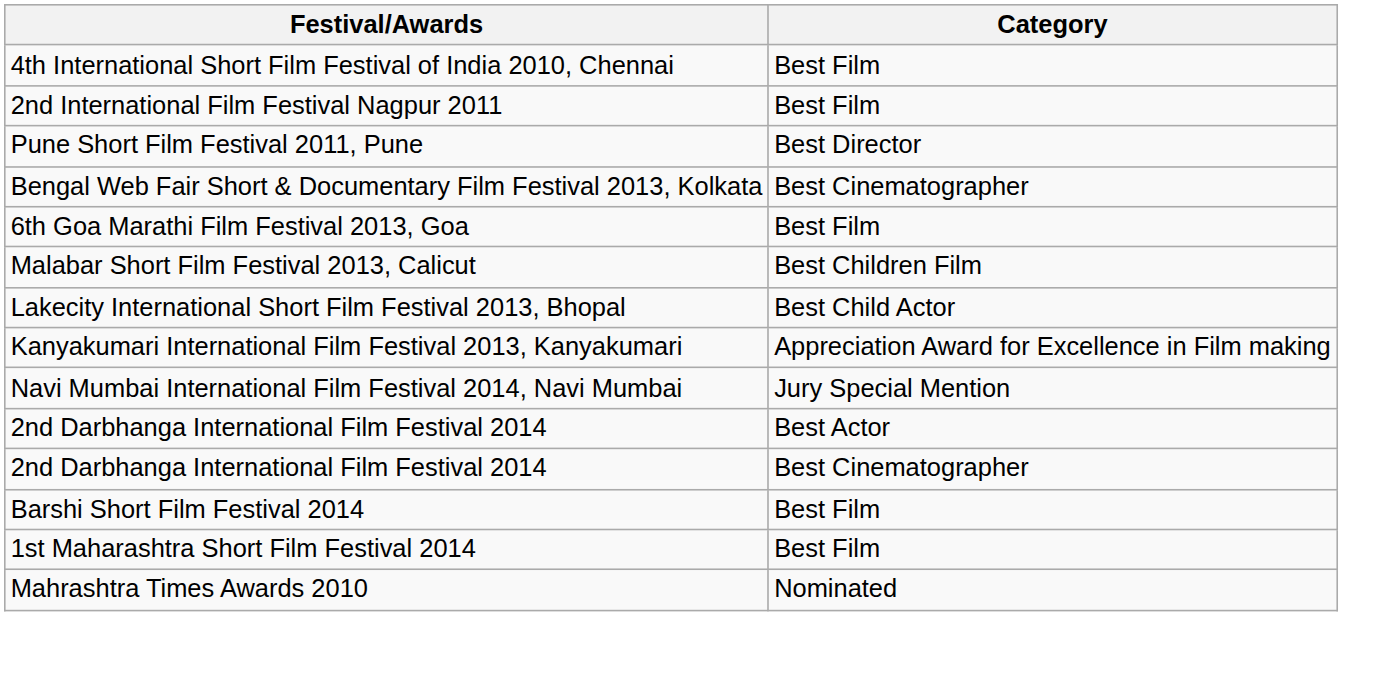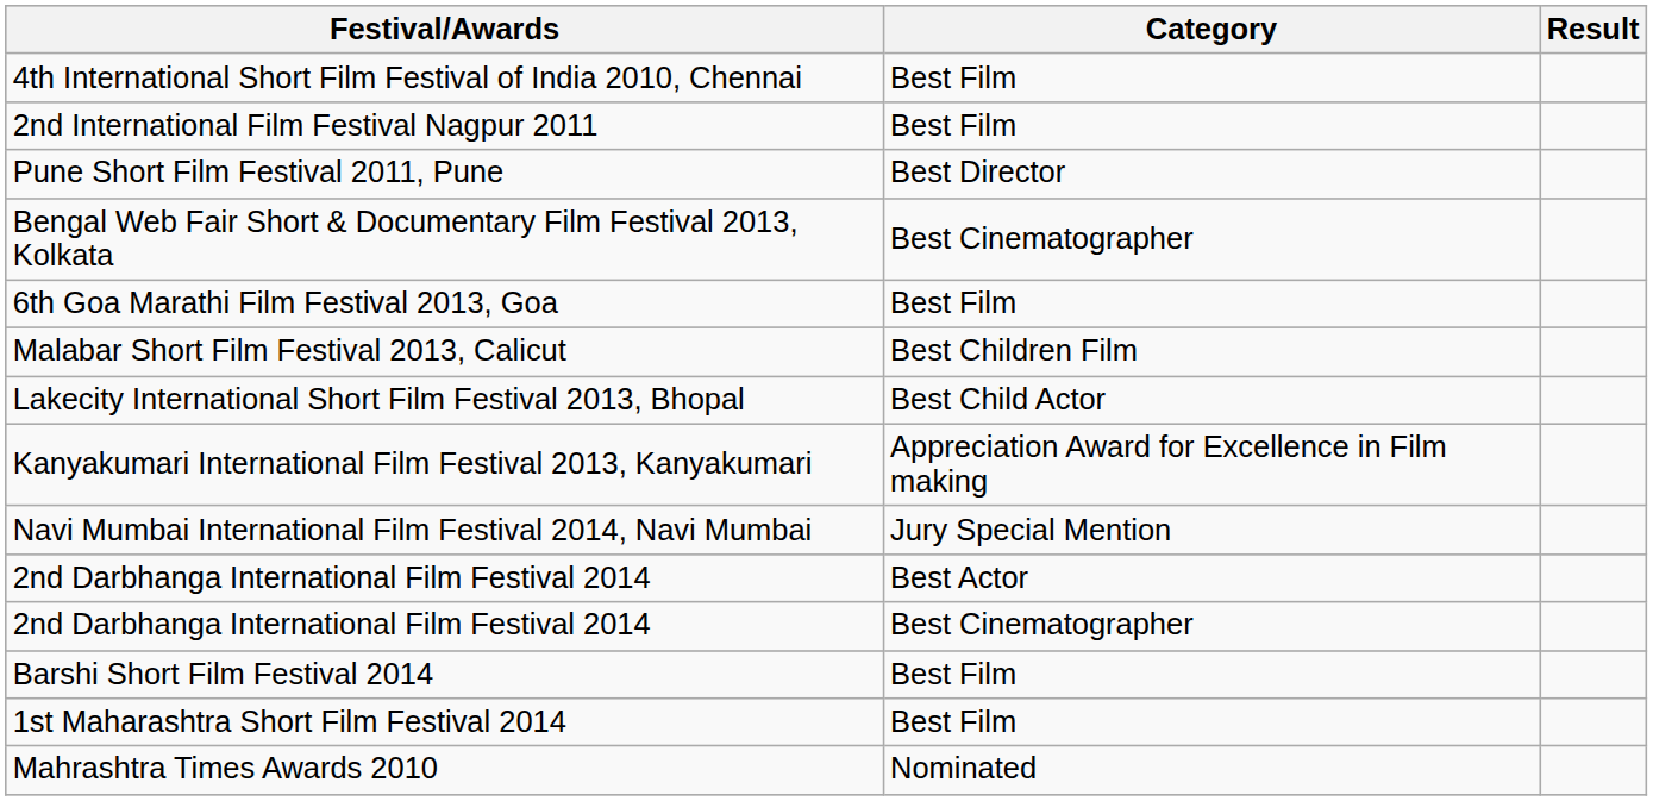 <table class="wikitable sortable">
 <tr>
 <th>Festival/Awards</th>
 <th>Category</th>
+<th>Result</th>
 </tr>
 <tr>
 <td>4th International Short Film Festival of India 2010, Chennai</td>
 <td>Best Film</td>
+<td></td>
 </tr>
 <tr>
 <td>2nd International Film Festival Nagpur 2011</td>
 <td>Best Film</td>
+<td></td>
 </tr>
 <tr>
 <td>Pune Short Film Festival 2011, Pune</td>
 <td>Best Director</td>
+<td></td>
 </tr>
 <tr>
 <td>Bengal Web Fair Short & Documentary Film Festival 2013, Kolkata</td>
 <td>Best Cinematographer</td>
+<td></td>
 </tr>
 <tr>
 <td>6th Goa Marathi Film Festival 2013, Goa</td>
 <td>Best Film</td>
+<td></td>
 </tr>
 <tr>
 <td>Malabar Short Film Festival 2013, Calicut</td>
 <td>Best Children Film</td>
+<td></td>
 </tr>
 <tr>
 <td>Lakecity International Short Film Festival 2013, Bhopal</td>
 <td>Best Child Actor</td>
+<td></td>
 </tr>
 <tr>
 <td>Kanyakumari International Film Festival 2013, Kanyakumari</td>
 <td>Appreciation Award for Excellence in Film making</td>
+<td></td>
 </tr>
 <tr>
 <td>Navi Mumbai International Film Festival 2014, Navi Mumbai</td>
 <td>Jury Special Mention</td>
+<td></td>
 </tr>
 <tr>
 <td>2nd Darbhanga International Film Festival 2014</td>
 <td>Best Actor</td>
+<td></td>
 </tr>
 <tr>
 <td>2nd Darbhanga International Film Festival 2014</td>
 <td>Best Cinematographer</td>
+<td></td>
 </tr>
 <tr>
 <td>Barshi Short Film Festival 2014</td>
 <td>Best Film</td>
+<td></td>
 </tr>
 <tr>
 <td>1st Maharashtra Short Film Festival 2014</td>
 <td>Best Film</td>
+<td></td>
 </tr>
 <tr>
 <td>Mahrashtra Times Awards 2010</td>
 <td>Nominated</td>
+<td></td>
 </tr>
 </table>
